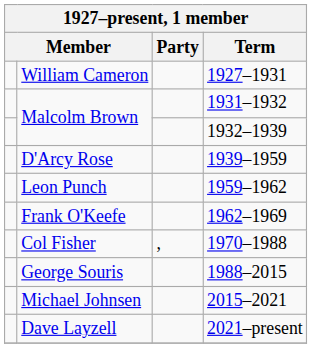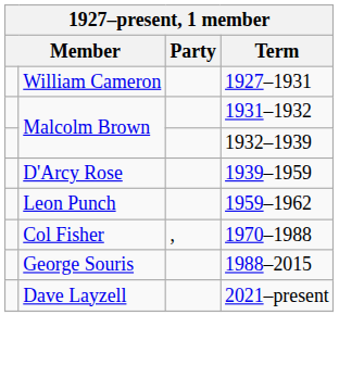 <table class="wikitable">
 <tr>
 <th colspan="4">1927–present, 1 member</th>
 </tr>
 <tr>
 <th colspan="2">Member</th>
 <th>Party</th>
 <th>Term</th>
 </tr>
 <tr>
 <td> </td>
 <td><a href='#'>William Cameron</a></td>
 <td></td>
 <td><a href='#'>1927</a>–1931</td>
 </tr>
 <tr>
 <td> </td>
 <td rowspan="2"><a href='#'>Malcolm Brown</a></td>
 <td></td>
 <td><a href='#'>1931</a>–1932</td>
 </tr>
 <tr>
 <td> </td>
 <td></td>
 <td>1932–1939</td>
 </tr>
 <tr>
 <td> </td>
 <td><a href='#'>D'Arcy Rose</a></td>
 <td></td>
 <td><a href='#'>1939</a>–1959</td>
 </tr>
 <tr>
 <td> </td>
 <td><a href='#'>Leon Punch</a></td>
 <td></td>
 <td><a href='#'>1959</a>–1962</td>
 </tr>
 <tr>
 <td> </td>
-<td><a href='#'>Frank O'Keefe</a></td>
-<td></td>
-<td><a href='#'>1962</a>–1969</td>
-</tr>
-<tr>
-<td> </td>
 <td><a href='#'>Col Fisher</a></td>
 <td>, </td>
 <td><a href='#'>1970</a>–1988</td>
 </tr>
 <tr>
 <td> </td>
 <td><a href='#'>George Souris</a></td>
 <td></td>
 <td><a href='#'>1988</a>–2015</td>
 </tr>
 <tr>
 <td> </td>
-<td><a href='#'>Michael Johnsen</a></td>
-<td></td>
-<td><a href='#'>2015</a>–2021</td>
-</tr>
-<tr>
-<td> </td>
 <td><a href='#'>Dave Layzell</a></td>
 <td></td>
 <td><a href='#'>2021</a>–present</td>
 </tr>
 <tr>
 </tr>
 </table>
